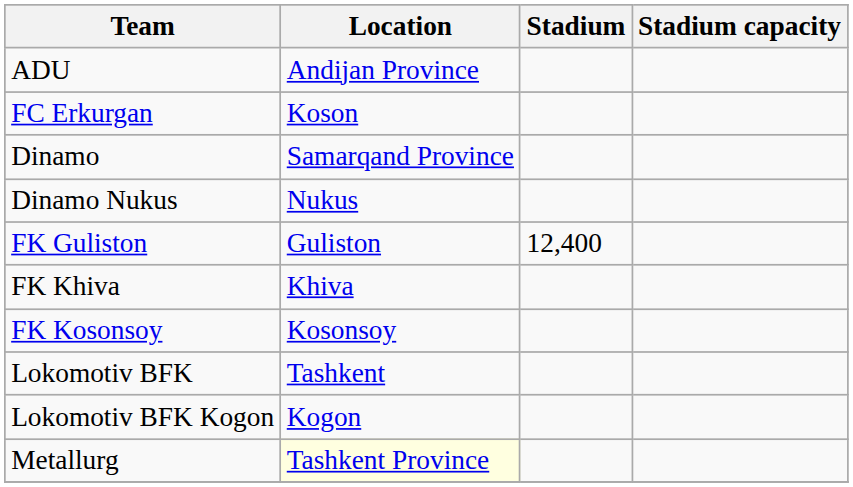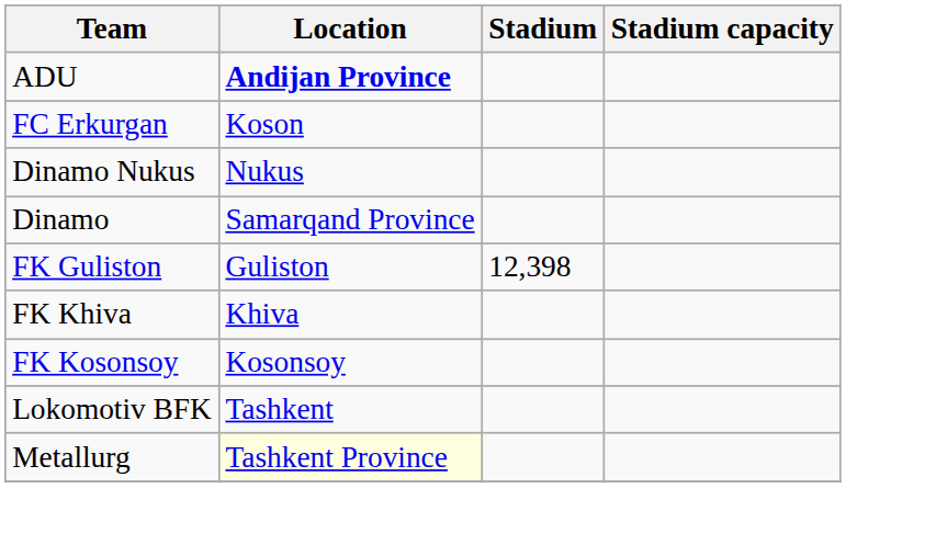 <table class="wikitable sortable" style="text-align: left;">
 <tr>
 <th>Team</th>
 <th>Location</th>
 <th>Stadium</th>
 <th>Stadium capacity</th>
 </tr>
 <tr>
 <td>ADU</td>
-<td><a href='#'>Andijan Province</a></td>
+<td><strong><a href='#'>Andijan Province</a></strong></td>
 <td></td>
 <td></td>
 </tr>
 <tr>
 <td><a href='#'>FC Erkurgan</a></td>
 <td><a href='#'>Koson</a></td>
 <td></td>
 <td></td>
 </tr>
 <tr>
+<td>Dinamo Nukus</td>
+<td><a href='#'>Nukus</a></td>
+<td></td>
+<td></td>
+</tr>
+<tr>
 <td>Dinamo</td>
 <td><a href='#'>Samarqand Province</a></td>
 <td></td>
 <td></td>
 </tr>
 <tr>
-<td>Dinamo Nukus</td>
-<td><a href='#'>Nukus</a></td>
-<td></td>
-<td></td>
-</tr>
-<tr>
 <td><a href='#'>FK Guliston</a></td>
 <td><a href='#'>Guliston</a></td>
-<td>12,400</td>
+<td>12,398</td>
 <td></td>
 </tr>
 <tr>
 <td>FK Khiva</td>
 <td><a href='#'>Khiva</a></td>
 <td></td>
 <td></td>
 </tr>
 <tr>
 <td><a href='#'>FK Kosonsoy</a></td>
 <td><a href='#'>Kosonsoy</a></td>
 <td></td>
 <td></td>
 </tr>
 <tr>
 <td>Lokomotiv BFK</td>
 <td><a href='#'>Tashkent</a></td>
 <td></td>
 <td></td>
 </tr>
 <tr>
-<td>Lokomotiv BFK Kogon</td>
-<td><a href='#'>Kogon</a></td>
-<td></td>
-<td></td>
-</tr>
-<tr>
 <td>Metallurg</td>
 <td style="background: lightyellow;"><a href='#'>Tashkent Province</a></td>
 <td></td>
 <td></td>
 </tr>
 <tr>
 </tr>
 </table>
